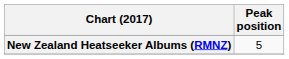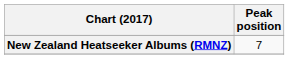 <table class="wikitable sortable plainrowheaders" style="text-align:center">
 <tr>
 <th scope="col">Chart (2017)</th>
 <th scope="col">Peak<br>position</th>
 </tr>
 <tr>
 </tr>
 <tr>
 </tr>
 <tr>
 </tr>
 <tr>
 </tr>
 <tr>
 </tr>
 <tr>
 </tr>
 <tr>
 </tr>
 <tr>
 </tr>
 <tr>
 </tr>
 <tr>
 <th scope="row">New Zealand Heatseeker Albums (<a href='#'>RMNZ</a>)</th>
-<td>5</td>
+<td>7</td>
 </tr>
 <tr>
 </tr>
 <tr>
 </tr>
 <tr>
 </tr>
 <tr>
 </tr>
 <tr>
 </tr>
 </table>
